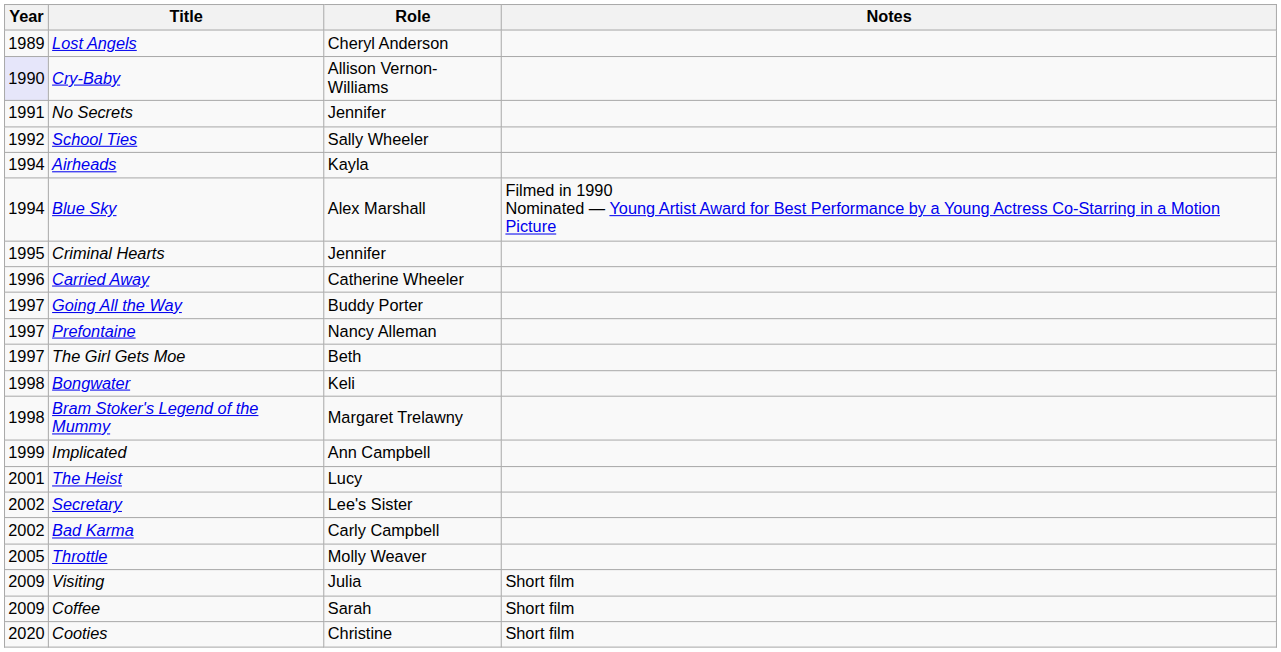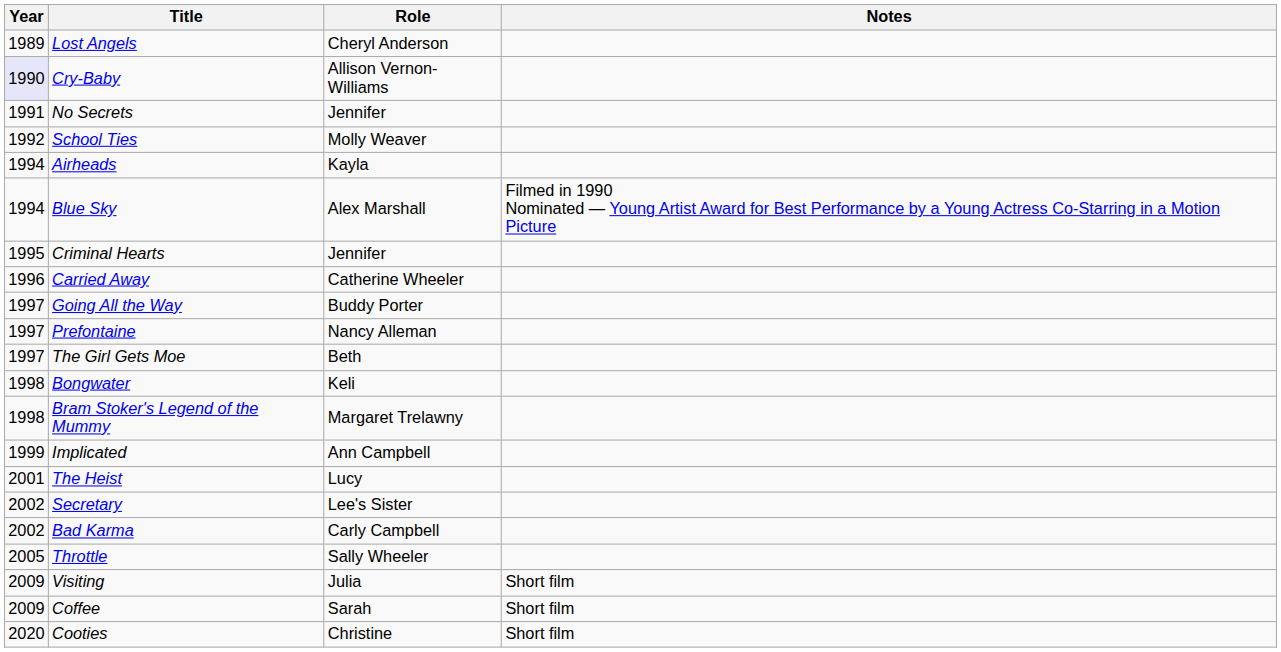 <table class="wikitable sortable">
 <tr>
 <th>Year</th>
 <th>Title</th>
 <th>Role</th>
 <th class="unsortable">Notes</th>
 </tr>
 <tr>
 <td>1989</td>
 <td><em><a href='#'>Lost Angels</a></em></td>
 <td>Cheryl Anderson</td>
 <td></td>
 </tr>
 <tr>
 <td style="background: lavender;">1990</td>
 <td><em><a href='#'>Cry-Baby</a></em></td>
 <td>Allison Vernon-Williams</td>
 <td></td>
 </tr>
 <tr>
 <td>1991</td>
 <td><em>No Secrets</em></td>
 <td>Jennifer</td>
 <td></td>
 </tr>
 <tr>
 <td>1992</td>
 <td><em><a href='#'>School Ties</a></em></td>
-<td>Sally Wheeler</td>
+<td>Molly Weaver</td>
 <td></td>
 </tr>
 <tr>
 <td>1994</td>
 <td><em><a href='#'>Airheads</a></em></td>
 <td>Kayla</td>
 <td></td>
 </tr>
 <tr>
 <td>1994</td>
 <td><em><a href='#'>Blue Sky</a></em></td>
 <td>Alex Marshall</td>
 <td>Filmed in 1990<br>Nominated — <a href='#'>Young Artist Award for Best Performance by a Young Actress Co-Starring in a Motion Picture</a></td>
 </tr>
 <tr>
 <td>1995</td>
 <td><em>Criminal Hearts</em></td>
 <td>Jennifer</td>
 <td></td>
 </tr>
 <tr>
 <td>1996</td>
 <td><em><a href='#'>Carried Away</a></em></td>
 <td>Catherine Wheeler</td>
 <td></td>
 </tr>
 <tr>
 <td>1997</td>
 <td><em><a href='#'>Going All the Way</a></em></td>
 <td>Buddy Porter</td>
 <td></td>
 </tr>
 <tr>
 <td>1997</td>
 <td><em><a href='#'>Prefontaine</a></em></td>
 <td>Nancy Alleman</td>
 <td></td>
 </tr>
 <tr>
 <td>1997</td>
 <td><em>The Girl Gets Moe</em></td>
 <td>Beth</td>
 <td></td>
 </tr>
 <tr>
 <td>1998</td>
 <td><em><a href='#'>Bongwater</a></em></td>
 <td>Keli</td>
 <td></td>
 </tr>
 <tr>
 <td>1998</td>
 <td><em><a href='#'>Bram Stoker's Legend of the Mummy</a></em></td>
 <td>Margaret Trelawny</td>
 <td></td>
 </tr>
 <tr>
 <td>1999</td>
 <td><em>Implicated</em></td>
 <td>Ann Campbell</td>
 <td></td>
 </tr>
 <tr>
 <td>2001</td>
 <td><em><a href='#'>The Heist</a></em></td>
 <td>Lucy</td>
 <td></td>
 </tr>
 <tr>
 <td>2002</td>
 <td><em><a href='#'>Secretary</a></em></td>
 <td>Lee's Sister</td>
 <td></td>
 </tr>
 <tr>
 <td>2002</td>
 <td><em><a href='#'>Bad Karma</a></em></td>
 <td>Carly Campbell</td>
 <td></td>
 </tr>
 <tr>
 <td>2005</td>
 <td><em><a href='#'>Throttle</a></em></td>
-<td>Molly Weaver</td>
+<td>Sally Wheeler</td>
 <td></td>
 </tr>
 <tr>
 <td>2009</td>
 <td><em>Visiting</em></td>
 <td>Julia</td>
 <td>Short film</td>
 </tr>
 <tr>
 <td>2009</td>
 <td><em>Coffee</em></td>
 <td>Sarah</td>
 <td>Short film</td>
 </tr>
 <tr>
 <td>2020</td>
 <td><em>Cooties</em></td>
 <td>Christine</td>
 <td>Short film</td>
 </tr>
 </table>
